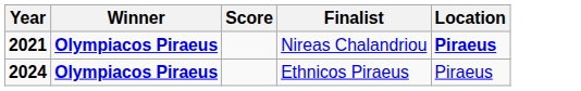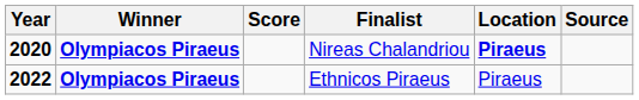 <table class="wikitable">
 <tr>
 <th>Year</th>
 <th>Winner</th>
 <th>Score</th>
 <th>Finalist</th>
 <th>Location</th>
+<th>Source</th>
 </tr>
 <tr>
-<td><strong>2021</strong></td>
+<td><strong>2020</strong></td>
 <td><strong><a href='#'>Olympiacos Piraeus</a></strong></td>
 <td></td>
 <td><a href='#'>Nireas Chalandriou</a></td>
 <td><strong><a href='#'>Piraeus</a></strong></td>
+<td></td>
 </tr>
 <tr>
-<td><strong>2024</strong></td>
+<td><strong>2022</strong></td>
 <td><strong><a href='#'>Olympiacos Piraeus</a></strong></td>
 <td></td>
 <td><a href='#'>Ethnicos Piraeus</a></td>
 <td><a href='#'>Piraeus</a></td>
+<td></td>
 </tr>
 </table>
